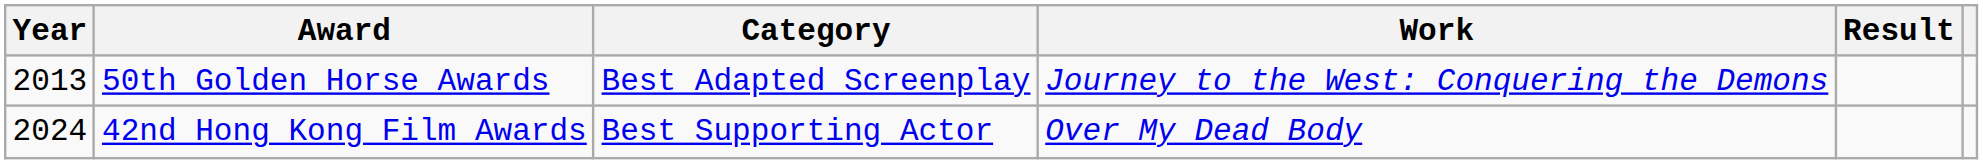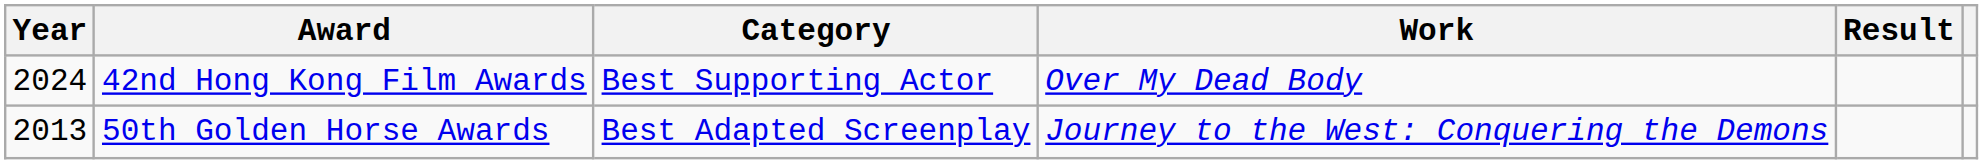 <table class="wikitable plainrowheaders">
 <tr>
 <th>Year</th>
 <th>Award</th>
 <th>Category</th>
 <th>Work</th>
 <th>Result</th>
 <th></th>
 </tr>
 <tr>
+<td>2024</td>
+<td><a href='#'>42nd Hong Kong Film Awards</a></td>
+<td><a href='#'>Best Supporting Actor</a></td>
+<td><em><a href='#'>Over My Dead Body</a></em></td>
+<td></td>
+<td></td>
+</tr>
+<tr>
 <td>2013</td>
 <td><a href='#'>50th Golden Horse Awards</a></td>
 <td><a href='#'>Best Adapted Screenplay</a></td>
 <td><em><a href='#'>Journey to the West: Conquering the Demons</a></em></td>
 <td></td>
 <td></td>
 </tr>
-<tr>
-<td>2024</td>
-<td><a href='#'>42nd Hong Kong Film Awards</a></td>
-<td><a href='#'>Best Supporting Actor</a></td>
-<td><em><a href='#'>Over My Dead Body</a></em></td>
-<td></td>
-<td></td>
-</tr>
 </table>
